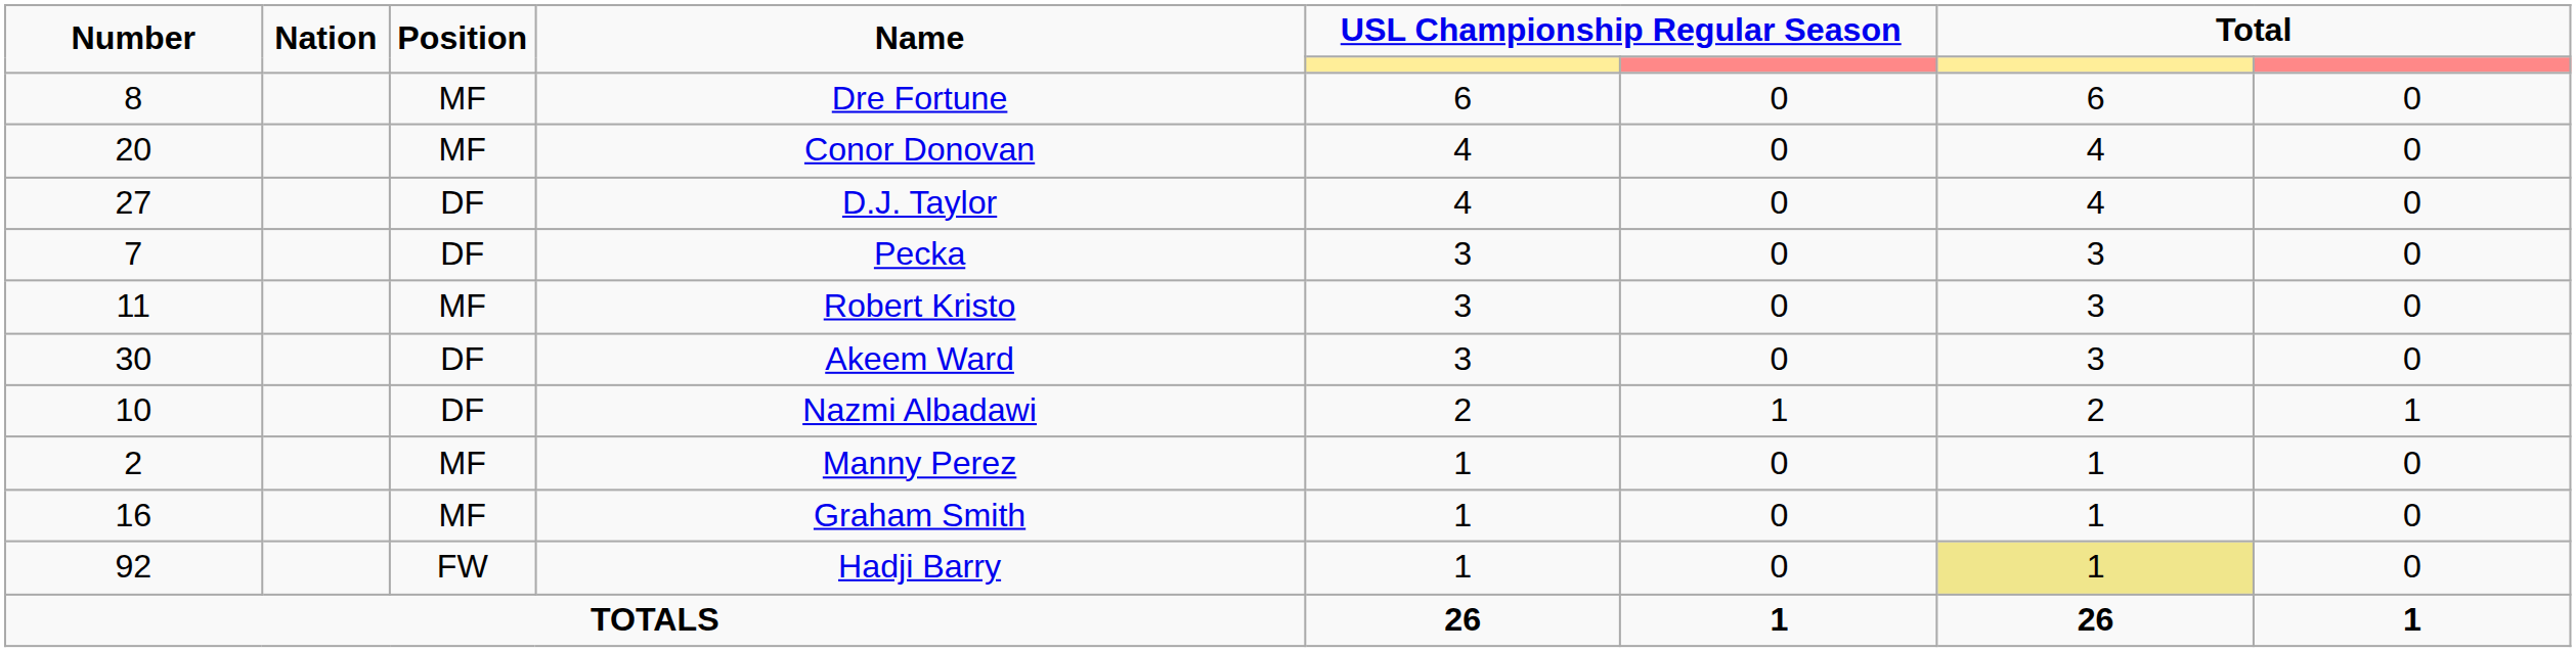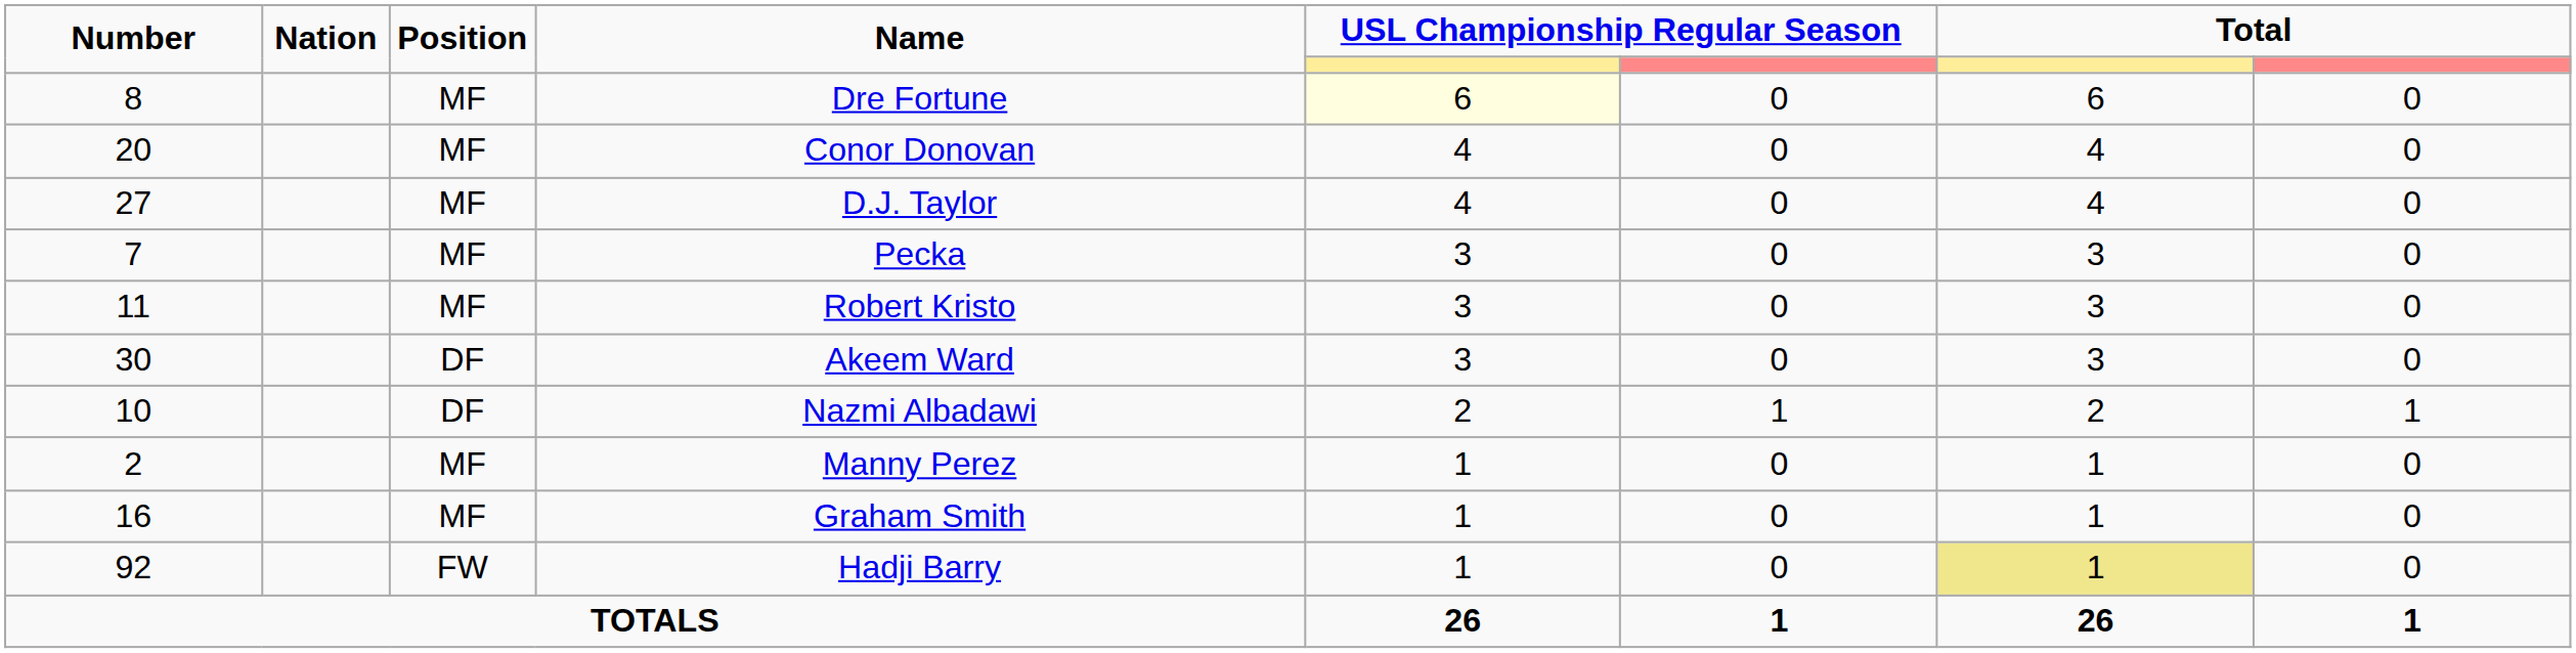 <table class="wikitable" style="font-size: 100%; text-align: center;">
 <tr>
 <td rowspan="2" width="10%" align="center"><strong>Number</strong></td>
 <td rowspan="2" width="5%" align="center"><strong>Nation</strong></td>
 <td rowspan="2" width="5%" align="center"><strong>Position</strong></td>
 <td rowspan="2" width="30%" align="center"><strong>Name</strong></td>
 <td colspan="2" align="center"><strong><a href='#'>USL Championship Regular Season</a></strong></td>
 <td colspan="2" align="center"><strong>Total</strong></td>
 </tr>
 <tr>
 <th width=60 style="background: #FFEE99"></th>
 <th width=60 style="background: #FF8888"></th>
 <th width=60 style="background: #FFEE99"></th>
 <th width=60 style="background: #FF8888"></th>
 </tr>
 <tr>
 <td>8</td>
 <td></td>
 <td>MF</td>
 <td><a href='#'>Dre Fortune</a></td>
-<td>6</td>
+<td style="background: lightyellow;">6</td>
 <td>0</td>
 <td>6</td>
 <td>0</td>
 </tr>
 <tr>
 <td>20</td>
 <td></td>
 <td>MF</td>
 <td><a href='#'>Conor Donovan</a></td>
 <td>4</td>
 <td>0</td>
 <td>4</td>
 <td>0</td>
 </tr>
 <tr>
 <td>27</td>
 <td></td>
-<td>DF</td>
+<td>MF</td>
 <td><a href='#'>D.J. Taylor</a></td>
 <td>4</td>
 <td>0</td>
 <td>4</td>
 <td>0</td>
 </tr>
 <tr>
 <td>7</td>
 <td></td>
-<td>DF</td>
+<td>MF</td>
 <td><a href='#'>Pecka</a></td>
 <td>3</td>
 <td>0</td>
 <td>3</td>
 <td>0</td>
 </tr>
 <tr>
 <td>11</td>
 <td></td>
 <td>MF</td>
 <td><a href='#'>Robert Kristo</a></td>
 <td>3</td>
 <td>0</td>
 <td>3</td>
 <td>0</td>
 </tr>
 <tr>
 <td>30</td>
 <td></td>
 <td>DF</td>
 <td><a href='#'>Akeem Ward</a></td>
 <td>3</td>
 <td>0</td>
 <td>3</td>
 <td>0</td>
 </tr>
 <tr>
 <td>10</td>
 <td></td>
 <td>DF</td>
 <td><a href='#'>Nazmi Albadawi</a></td>
 <td>2</td>
 <td>1</td>
 <td>2</td>
 <td>1</td>
 </tr>
 <tr>
 <td>2</td>
 <td></td>
 <td>MF</td>
 <td><a href='#'>Manny Perez</a></td>
 <td>1</td>
 <td>0</td>
 <td>1</td>
 <td>0</td>
 </tr>
 <tr>
 <td>16</td>
 <td></td>
 <td>MF</td>
 <td><a href='#'>Graham Smith</a></td>
 <td>1</td>
 <td>0</td>
 <td>1</td>
 <td>0</td>
 </tr>
 <tr>
 <td>92</td>
 <td></td>
 <td>FW</td>
 <td><a href='#'>Hadji Barry</a></td>
 <td>1</td>
 <td>0</td>
 <td style="background: khaki;">1</td>
 <td>0</td>
 </tr>
 <tr>
 <td colspan="4"><strong>TOTALS</strong></td>
 <td><strong>26</strong></td>
 <td><strong>1</strong></td>
 <td><strong>26</strong></td>
 <td><strong>1</strong></td>
 </tr>
 </table>
